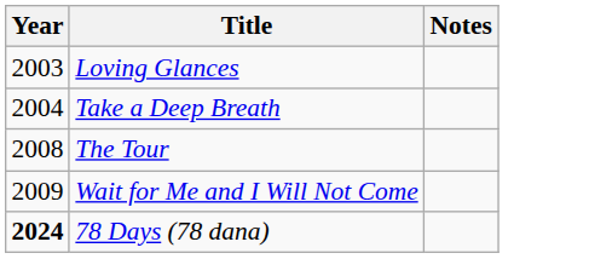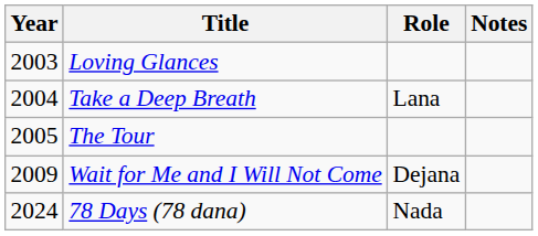 <table class="wikitable sortable">
 <tr>
 <th>Year</th>
 <th>Title</th>
+<th>Role</th>
 <th class="unsortable">Notes</th>
 </tr>
 <tr>
 <td>2003</td>
 <td><em><a href='#'>Loving Glances</a></em></td>
 <td></td>
+<td></td>
 </tr>
 <tr>
 <td>2004</td>
 <td><em><a href='#'>Take a Deep Breath</a></em></td>
+<td>Lana</td>
 <td></td>
 </tr>
 <tr>
-<td>2008</td>
+<td>2005</td>
 <td><em><a href='#'>The Tour</a></em></td>
+<td></td>
 <td></td>
 </tr>
 <tr>
 <td>2009</td>
 <td><em><a href='#'>Wait for Me and I Will Not Come</a></em></td>
+<td>Dejana</td>
 <td></td>
 </tr>
 <tr>
-<td><strong>2024</strong></td>
+<td>2024</td>
 <td><em><a href='#'>78 Days</a> (78 dana)</em></td>
+<td>Nada</td>
 <td></td>
 </tr>
 </table>
